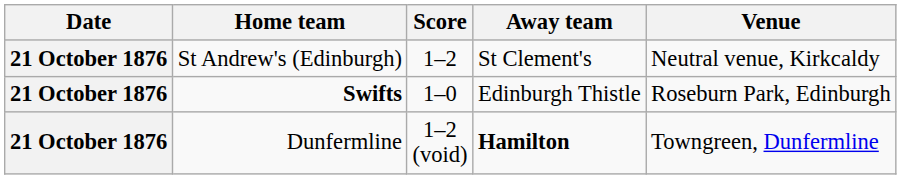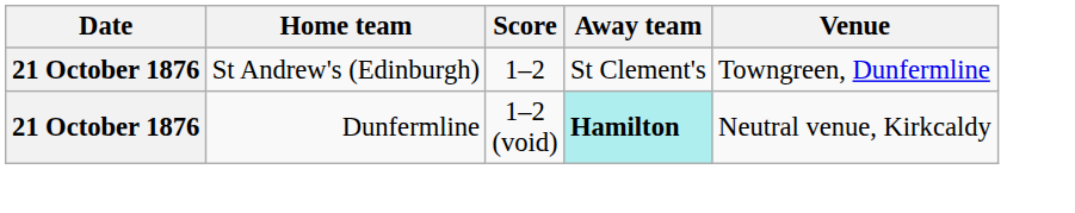 <table class="wikitable football-result-list" style="max-width: 80em; text-align: center">
 <tr>
 <th scope="col">Date</th>
 <th scope="col">Home team</th>
 <th scope="col">Score</th>
 <th scope="col">Away team</th>
 <th scope="col">Venue</th>
 </tr>
 <tr>
 <th scope="row">21 October 1876</th>
 <td align=right>St Andrew's (Edinburgh)</td>
 <td>1–2</td>
 <td align=left>St Clement's</td>
-<td align=left>Neutral venue, Kirkcaldy</td>
-</tr>
-<tr>
-<th scope="row">21 October 1876</th>
-<td align=right><strong>Swifts</strong></td>
-<td>1–0</td>
-<td align=left>Edinburgh Thistle</td>
-<td align=left>Roseburn Park, Edinburgh</td>
+<td align=left>Towngreen, <a href='#'>Dunfermline</a></td>
 </tr>
 <tr>
 <th scope="row">21 October 1876</th>
 <td align=right>Dunfermline</td>
 <td>1–2<br>(void)</td>
-<td align=left><strong>Hamilton</strong></td>
-<td align=left>Towngreen, <a href='#'>Dunfermline</a></td>
+<td align=left style="background: paleturquoise;"><strong>Hamilton</strong></td>
+<td align=left>Neutral venue, Kirkcaldy</td>
 </tr>
 </table>
